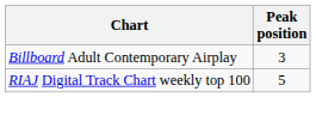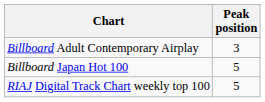 <table class="wikitable">
 <tr>
 <th>Chart</th>
 <th>Peak<br>position</th>
 </tr>
 <tr>
 <td><em><a href='#'>Billboard</a></em> Adult Contemporary Airplay</td>
 <td align="center">3</td>
 </tr>
 <tr>
+<td><em>Billboard</em> <a href='#'>Japan Hot 100</a></td>
+<td align="center">5</td>
+</tr>
+<tr>
 <td><em><a href='#'>RIAJ</a></em> <a href='#'>Digital Track Chart</a> weekly top 100</td>
 <td align="center">5</td>
 </tr>
 </table>
